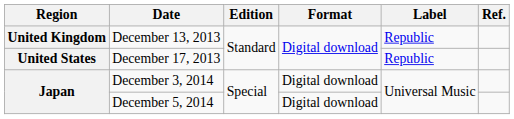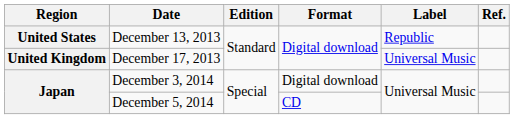 <table class="wikitable plainrowheaders">
 <tr>
 <th scope="col">Region</th>
 <th scope="col">Date</th>
 <th scope="col">Edition</th>
 <th scope="col">Format</th>
 <th scope="col">Label</th>
 <th scope="col">Ref.</th>
 </tr>
 <tr>
-<th scope="row">United Kingdom</th>
+<th scope="row">United States</th>
 <td>December 13, 2013</td>
 <td rowspan="2">Standard</td>
 <td rowspan="2"><a href='#'>Digital download</a></td>
 <td><a href='#'>Republic</a></td>
 <td></td>
 </tr>
 <tr>
-<th scope="row">United States</th>
+<th scope="row">United Kingdom</th>
 <td>December 17, 2013</td>
-<td><a href='#'>Republic</a></td>
+<td><a href='#'>Universal Music</a></td>
 <td></td>
 </tr>
 <tr>
 <th scope="row" rowspan="2">Japan</th>
 <td>December 3, 2014</td>
 <td rowspan="2">Special</td>
 <td>Digital download</td>
 <td rowspan="2">Universal Music</td>
 <td></td>
 </tr>
 <tr>
 <td>December 5, 2014</td>
-<td>Digital download</td>
+<td><a href='#'>CD</a></td>
 <td></td>
 </tr>
 </table>
